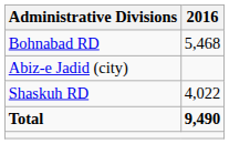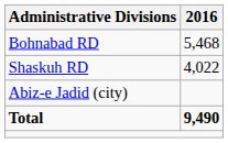 <table class="wikitable">
 <tr>
 <th>Administrative Divisions</th>
 <th>2016</th>
 </tr>
 <tr>
 <td><a href='#'>Bohnabad RD</a></td>
 <td style="text-align: right;">5,468</td>
 </tr>
 <tr>
+<td><a href='#'>Shaskuh RD</a></td>
+<td style="text-align: right;">4,022</td>
+</tr>
+<tr>
 <td><a href='#'>Abiz-e Jadid</a> (city)</td>
 <td style="text-align: right;"></td>
-</tr>
-<tr>
-<td><a href='#'>Shaskuh RD</a></td>
-<td style="text-align: right;">4,022</td>
 </tr>
 <tr>
 <td><strong>Total</strong></td>
 <td style="text-align: right;"><strong>9,490</strong></td>
 </tr>
 <tr>
 <td colspan=2></td>
 </tr>
 </table>
